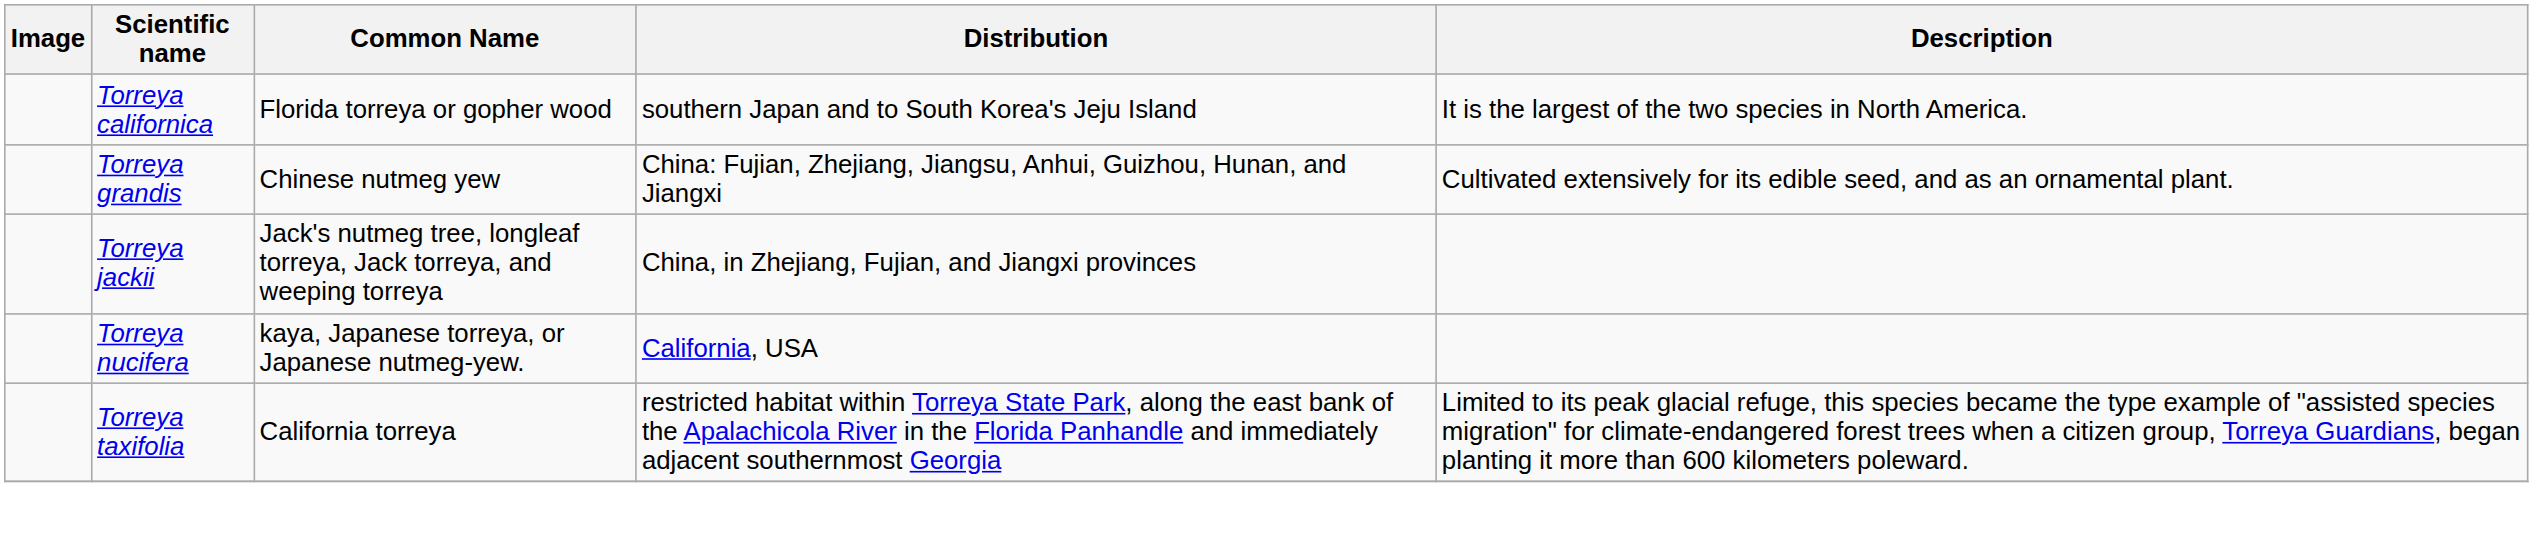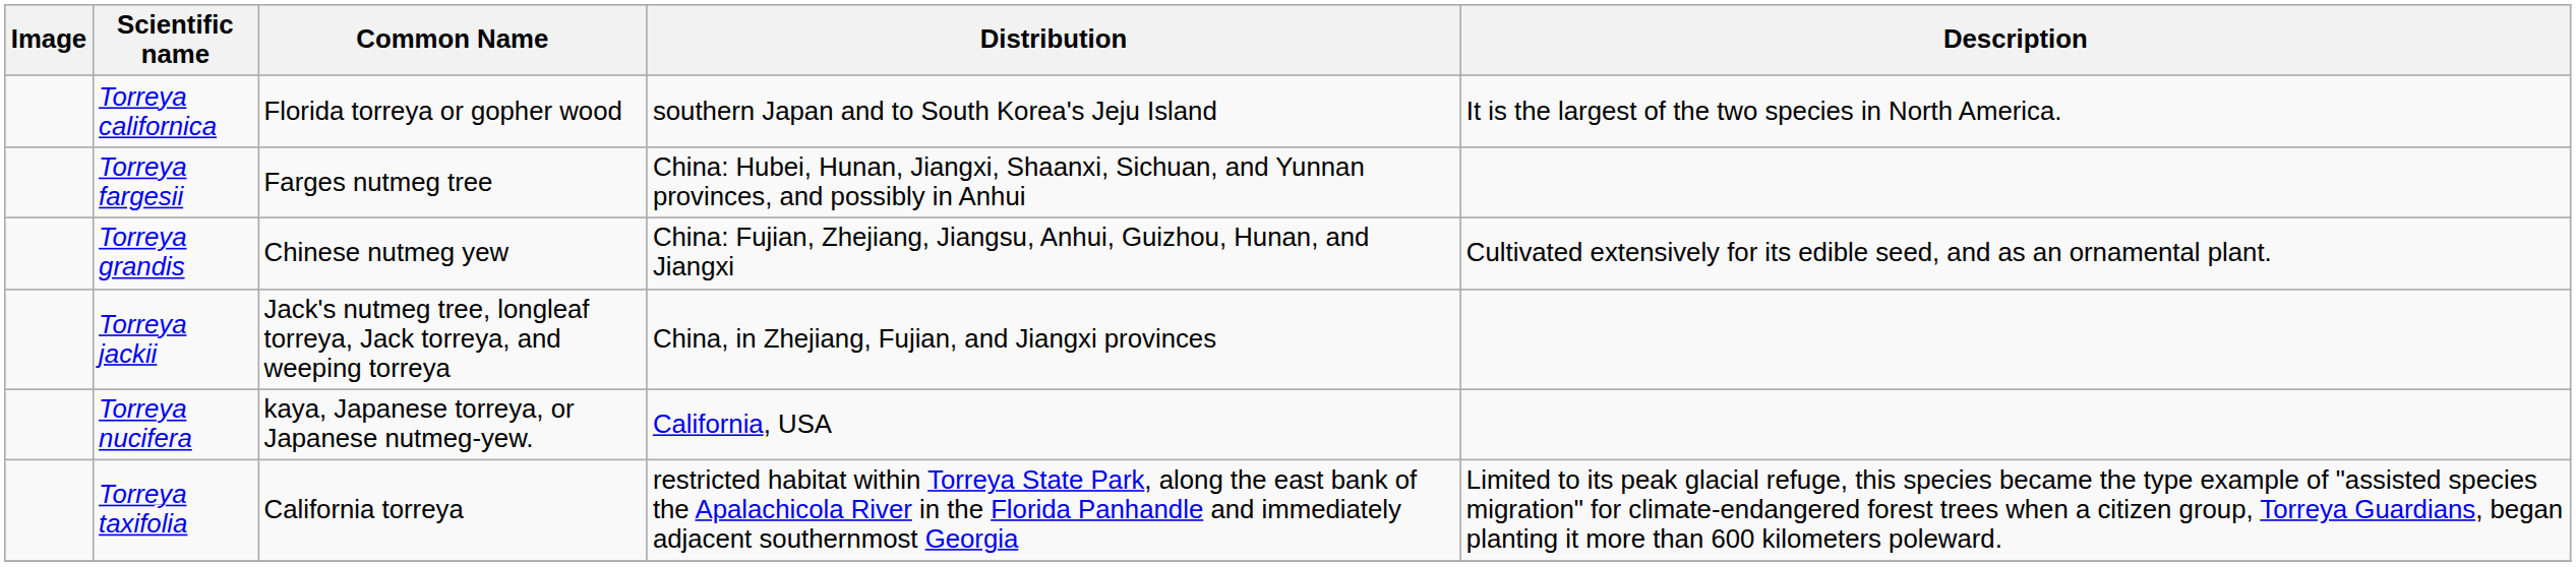 <table class="wikitable">
 <tr>
 <th>Image</th>
 <th>Scientific name</th>
 <th>Common Name</th>
 <th>Distribution</th>
 <th>Description</th>
 </tr>
 <tr>
 <td></td>
 <td><em><a href='#'>Torreya californica</a></em></td>
 <td>Florida torreya or gopher wood</td>
 <td>southern Japan and to South Korea's Jeju Island</td>
 <td>It is the largest of the two species in North America.</td>
+</tr>
+<tr>
+<td></td>
+<td><em><a href='#'>Torreya fargesii</a></em></td>
+<td>Farges nutmeg tree</td>
+<td>China: Hubei, Hunan, Jiangxi, Shaanxi, Sichuan, and Yunnan provinces, and possibly in Anhui</td>
+<td></td>
 </tr>
 <tr>
 <td></td>
 <td><em><a href='#'>Torreya grandis</a></em></td>
 <td>Chinese nutmeg yew</td>
 <td>China: Fujian, Zhejiang, Jiangsu,  Anhui, Guizhou, Hunan, and Jiangxi</td>
 <td>Cultivated extensively for its edible seed, and as an ornamental plant.</td>
 </tr>
 <tr>
 <td></td>
 <td><em><a href='#'>Torreya jackii</a></em></td>
 <td>Jack's nutmeg tree, longleaf torreya, Jack torreya, and weeping torreya</td>
 <td>China, in Zhejiang, Fujian, and Jiangxi provinces</td>
 <td></td>
 </tr>
 <tr>
 <td></td>
 <td><em><a href='#'>Torreya nucifera</a></em></td>
 <td>kaya, Japanese torreya, or Japanese nutmeg-yew.</td>
 <td><a href='#'>California</a>, USA</td>
 <td></td>
 </tr>
 <tr>
 <td></td>
 <td><em><a href='#'>Torreya taxifolia</a></em></td>
 <td>California torreya</td>
 <td>restricted habitat within <a href='#'>Torreya State Park</a>, along the east bank of the <a href='#'>Apalachicola River</a> in the <a href='#'>Florida Panhandle</a> and immediately adjacent southernmost <a href='#'>Georgia</a></td>
 <td>Limited to its peak glacial refuge, this  species became the type example of "assisted species migration" for climate-endangered forest trees when a citizen group, <a href='#'>Torreya Guardians</a>, began planting it more than 600 kilometers poleward.</td>
 </tr>
 <tr>
 </tr>
 </table>
